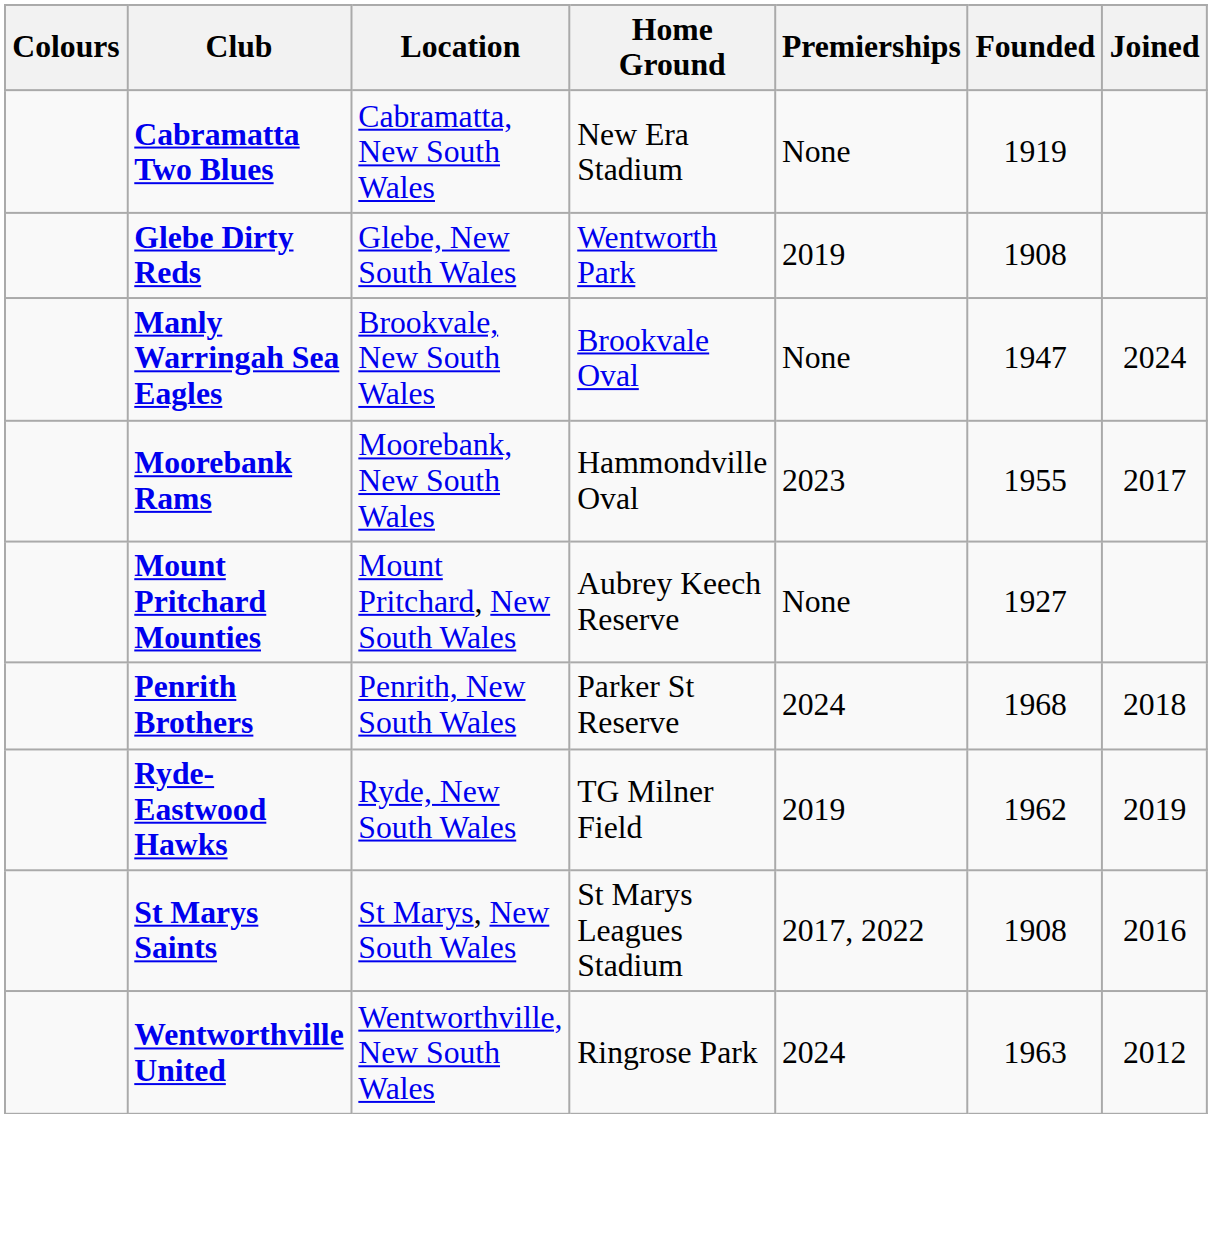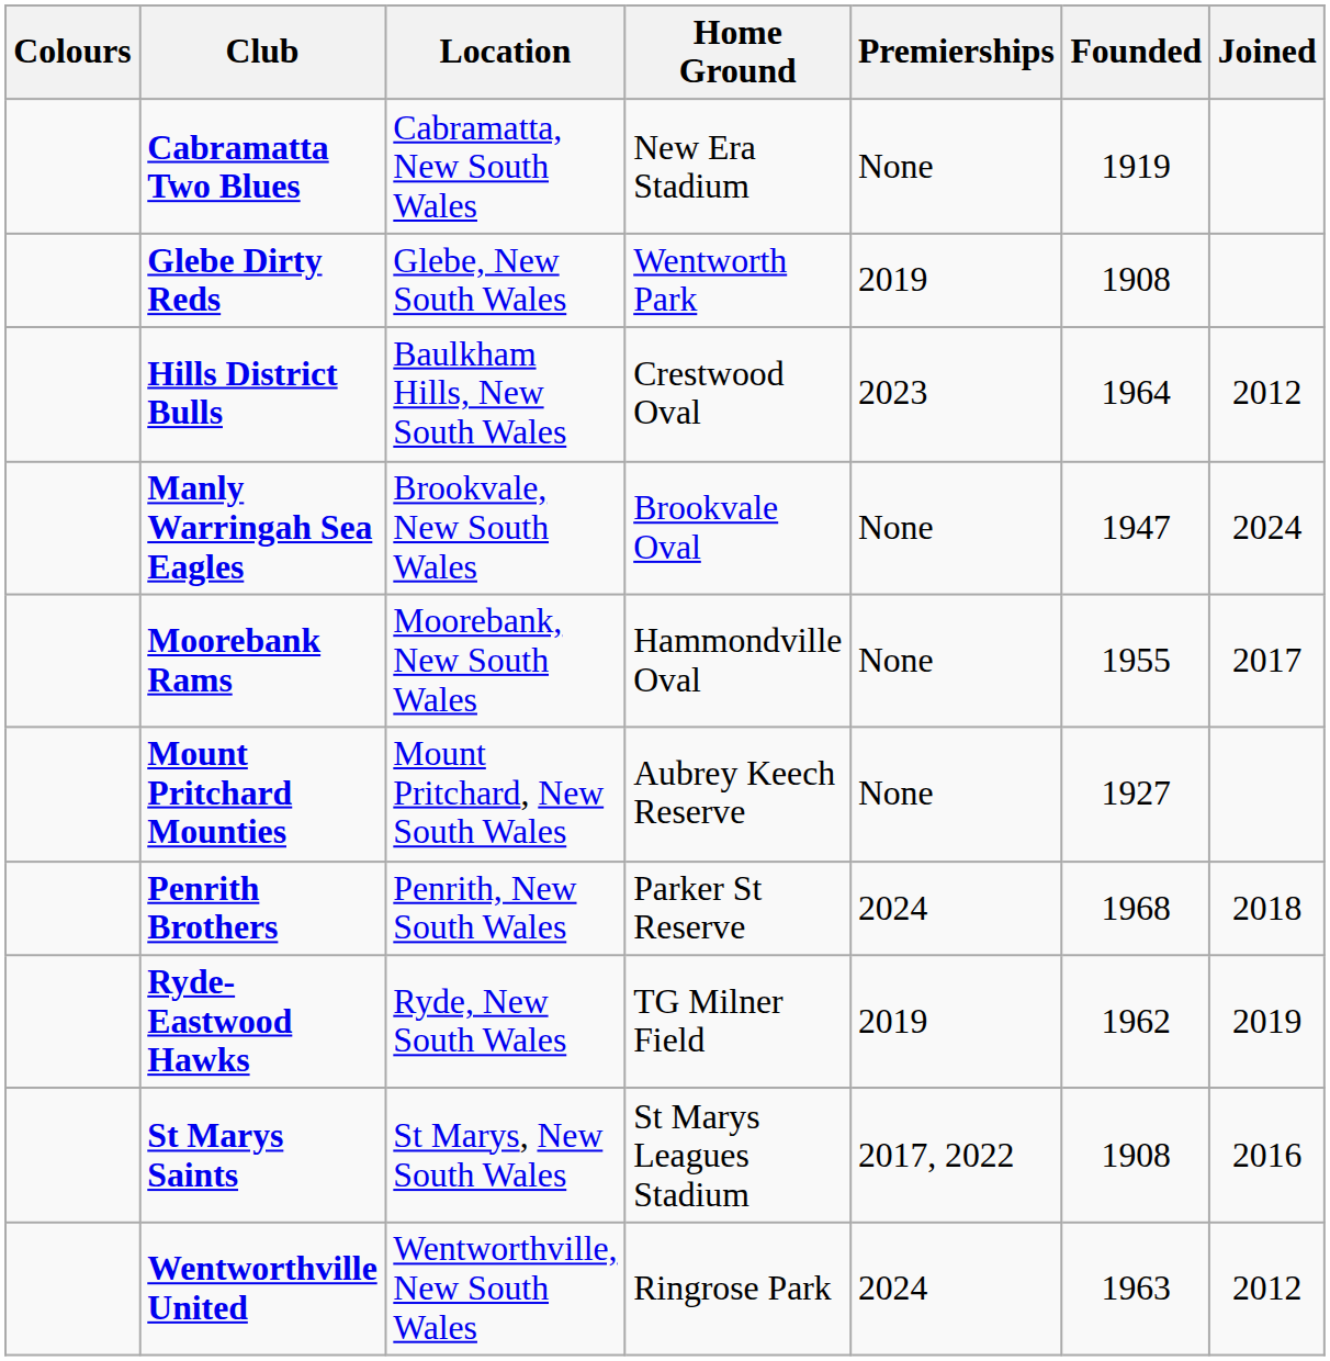 <table class="wikitable">
 <tr>
 <th>Colours</th>
 <th>Club</th>
 <th>Location</th>
 <th>Home Ground</th>
 <th>Premierships</th>
 <th>Founded</th>
 <th>Joined</th>
 </tr>
 <tr>
 <td></td>
 <td><strong><a href='#'>Cabramatta Two Blues</a></strong></td>
 <td><a href='#'>Cabramatta, New South Wales</a></td>
 <td>New Era Stadium</td>
 <td>None</td>
 <td align="center">1919</td>
 <td></td>
 </tr>
 <tr>
 <td></td>
 <td><strong><a href='#'>Glebe Dirty Reds</a></strong></td>
 <td><a href='#'>Glebe, New South Wales</a></td>
 <td><a href='#'>Wentworth Park</a></td>
 <td>2019</td>
 <td align="center">1908</td>
 <td></td>
 </tr>
 <tr>
 <td align="center"></td>
+<td><strong><a href='#'>Hills District Bulls</a></strong></td>
+<td><a href='#'>Baulkham Hills, New South Wales</a></td>
+<td>Crestwood Oval</td>
+<td>2023</td>
+<td align="center">1964</td>
+<td align="center">2012</td>
+</tr>
+<tr>
+<td align="center"></td>
 <td><strong><a href='#'>Manly Warringah Sea Eagles</a></strong></td>
 <td><a href='#'>Brookvale, New South Wales</a></td>
 <td><a href='#'>Brookvale Oval</a></td>
 <td>None</td>
 <td align="center">1947</td>
 <td align="center">2024</td>
 </tr>
 <tr>
 <td align="center"></td>
 <td><strong><a href='#'>Moorebank Rams</a></strong></td>
 <td><a href='#'>Moorebank, New South Wales</a></td>
 <td>Hammondville Oval</td>
-<td>2023</td>
+<td>None</td>
 <td align="center">1955</td>
 <td align="center">2017</td>
 </tr>
 <tr>
 <td></td>
 <td><strong><a href='#'>Mount Pritchard Mounties</a></strong></td>
 <td><a href='#'>Mount Pritchard</a>, <a href='#'>New South Wales</a></td>
 <td>Aubrey Keech Reserve</td>
 <td>None</td>
 <td align="center">1927</td>
 <td></td>
 </tr>
 <tr>
 <td align="center"></td>
 <td><a href='#'><strong>Penrith Brothers</strong></a></td>
 <td><a href='#'>Penrith, New South Wales</a></td>
 <td>Parker St Reserve</td>
 <td>2024</td>
 <td align="center">1968</td>
 <td align="center">2018</td>
 </tr>
 <tr>
 <td align="center"></td>
 <td><strong><a href='#'>Ryde-Eastwood Hawks</a></strong></td>
 <td><a href='#'>Ryde, New South Wales</a></td>
 <td>TG Milner Field</td>
 <td>2019</td>
 <td align="center">1962</td>
 <td align="center">2019</td>
 </tr>
 <tr>
 <td align="center"></td>
 <td><strong><a href='#'>St Marys Saints</a></strong></td>
 <td><a href='#'>St Marys</a>, <a href='#'>New South Wales</a></td>
 <td>St Marys Leagues Stadium</td>
 <td>2017, 2022</td>
 <td align="center">1908</td>
 <td align="center">2016</td>
 </tr>
 <tr>
 <td align="center"></td>
 <td><a href='#'><strong>Wentworthville United</strong></a></td>
 <td><a href='#'>Wentworthville, New South Wales</a></td>
 <td>Ringrose Park</td>
 <td>2024</td>
 <td align="center">1963</td>
 <td align="center">2012</td>
 </tr>
 </table>
